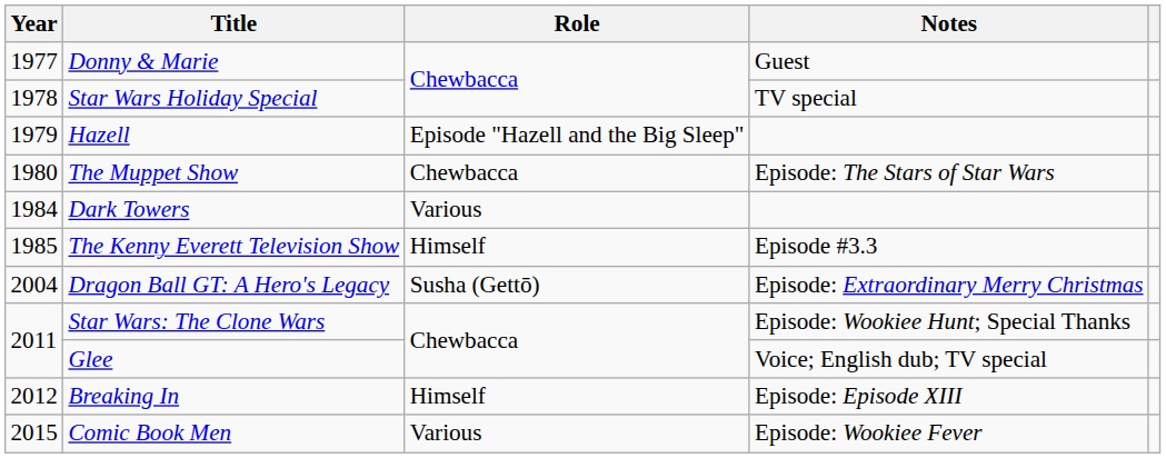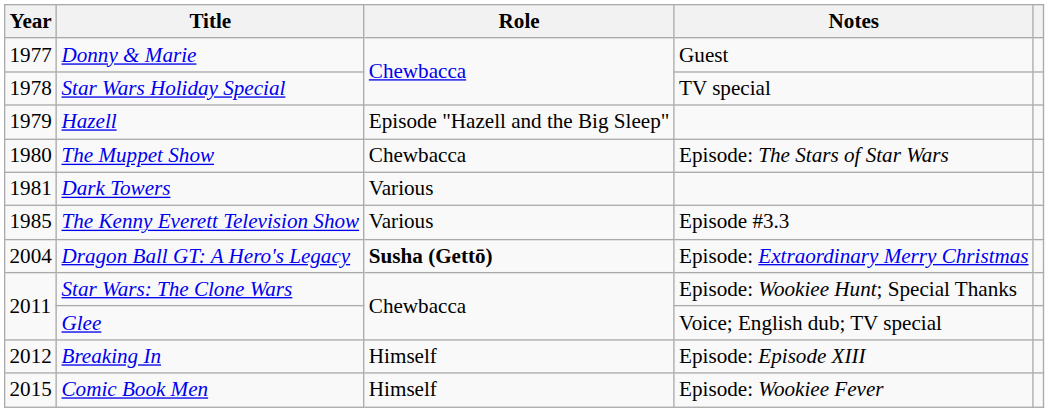 <table class="wikitable sortable">
 <tr>
 <th>Year</th>
 <th>Title</th>
 <th>Role</th>
 <th>Notes</th>
 <th></th>
 </tr>
 <tr>
 <td>1977</td>
 <td><em><a href='#'>Donny & Marie</a></em></td>
 <td rowspan="2"><a href='#'>Chewbacca</a></td>
 <td>Guest</td>
 <td></td>
 </tr>
 <tr>
 <td>1978</td>
 <td><em><a href='#'>Star Wars Holiday Special</a></em></td>
 <td>TV special</td>
 <td></td>
 </tr>
 <tr>
 <td>1979</td>
 <td><em><a href='#'>Hazell</a></em></td>
 <td>Episode "Hazell and the Big Sleep"</td>
 <td></td>
 <td></td>
 </tr>
 <tr>
 <td>1980</td>
 <td><em><a href='#'>The Muppet Show</a></em></td>
 <td>Chewbacca</td>
 <td>Episode: <em>The Stars of Star Wars</em></td>
 <td></td>
 </tr>
 <tr>
-<td>1984</td>
+<td>1981</td>
 <td><em><a href='#'>Dark Towers</a></em></td>
 <td>Various</td>
 <td></td>
 <td></td>
 </tr>
 <tr>
 <td>1985</td>
 <td><em><a href='#'>The Kenny Everett Television Show</a></em></td>
-<td>Himself</td>
+<td>Various</td>
 <td>Episode #3.3</td>
 <td></td>
 </tr>
 <tr>
 <td>2004</td>
 <td><em><a href='#'>Dragon Ball GT: A Hero's Legacy</a></em></td>
-<td>Susha (Gettō)</td>
+<td><strong>Susha (Gettō)</strong></td>
 <td>Episode: <em><a href='#'>Extraordinary Merry Christmas</a></em></td>
 <td></td>
 </tr>
 <tr>
 <td rowspan="2">2011</td>
 <td><em><a href='#'>Star Wars: The Clone Wars</a></em></td>
 <td rowspan="2">Chewbacca</td>
 <td>Episode: <em>Wookiee Hunt</em>; Special Thanks</td>
 <td></td>
 </tr>
 <tr>
 <td><em><a href='#'>Glee</a></em></td>
 <td>Voice; English dub; TV special</td>
 <td></td>
 </tr>
 <tr>
 <td>2012</td>
 <td><em><a href='#'>Breaking In</a></em></td>
 <td>Himself</td>
 <td>Episode: <em>Episode XIII</em></td>
 <td></td>
 </tr>
 <tr>
 <td>2015</td>
 <td><em><a href='#'>Comic Book Men</a></em></td>
-<td>Various</td>
+<td>Himself</td>
 <td>Episode: <em>Wookiee Fever</em></td>
 <td></td>
 </tr>
 </table>
